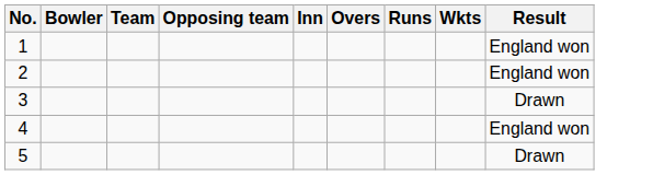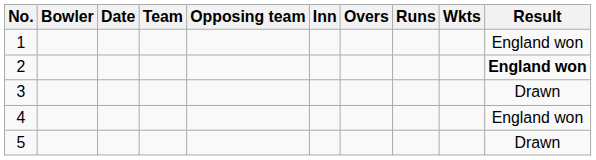 <table class="wikitable sortable" style="text-align:center">
 <tr>
 <th>No.</th>
 <th>Bowler</th>
+<th>Date</th>
 <th>Team</th>
 <th>Opposing team</th>
 <th>Inn</th>
 <th>Overs</th>
 <th>Runs</th>
 <th>Wkts</th>
 <th>Result</th>
 </tr>
 <tr>
 <td>1</td>
+<td></td>
 <td></td>
 <td></td>
 <td></td>
 <td></td>
 <td></td>
 <td></td>
 <td></td>
 <td>England won</td>
 </tr>
 <tr>
 <td>2</td>
 <td></td>
 <td></td>
 <td></td>
 <td></td>
 <td></td>
 <td></td>
 <td></td>
-<td>England won</td>
+<td></td>
+<td><strong>England won</strong></td>
 </tr>
 <tr>
 <td>3</td>
+<td></td>
 <td></td>
 <td></td>
 <td></td>
 <td></td>
 <td></td>
 <td></td>
 <td></td>
 <td>Drawn</td>
 </tr>
 <tr>
 <td>4</td>
 <td></td>
 <td></td>
 <td></td>
 <td></td>
 <td></td>
 <td></td>
 <td></td>
+<td></td>
 <td>England won</td>
 </tr>
 <tr>
 <td>5</td>
 <td></td>
 <td></td>
 <td></td>
 <td></td>
 <td></td>
 <td></td>
 <td></td>
+<td></td>
 <td>Drawn</td>
 </tr>
 </table>
